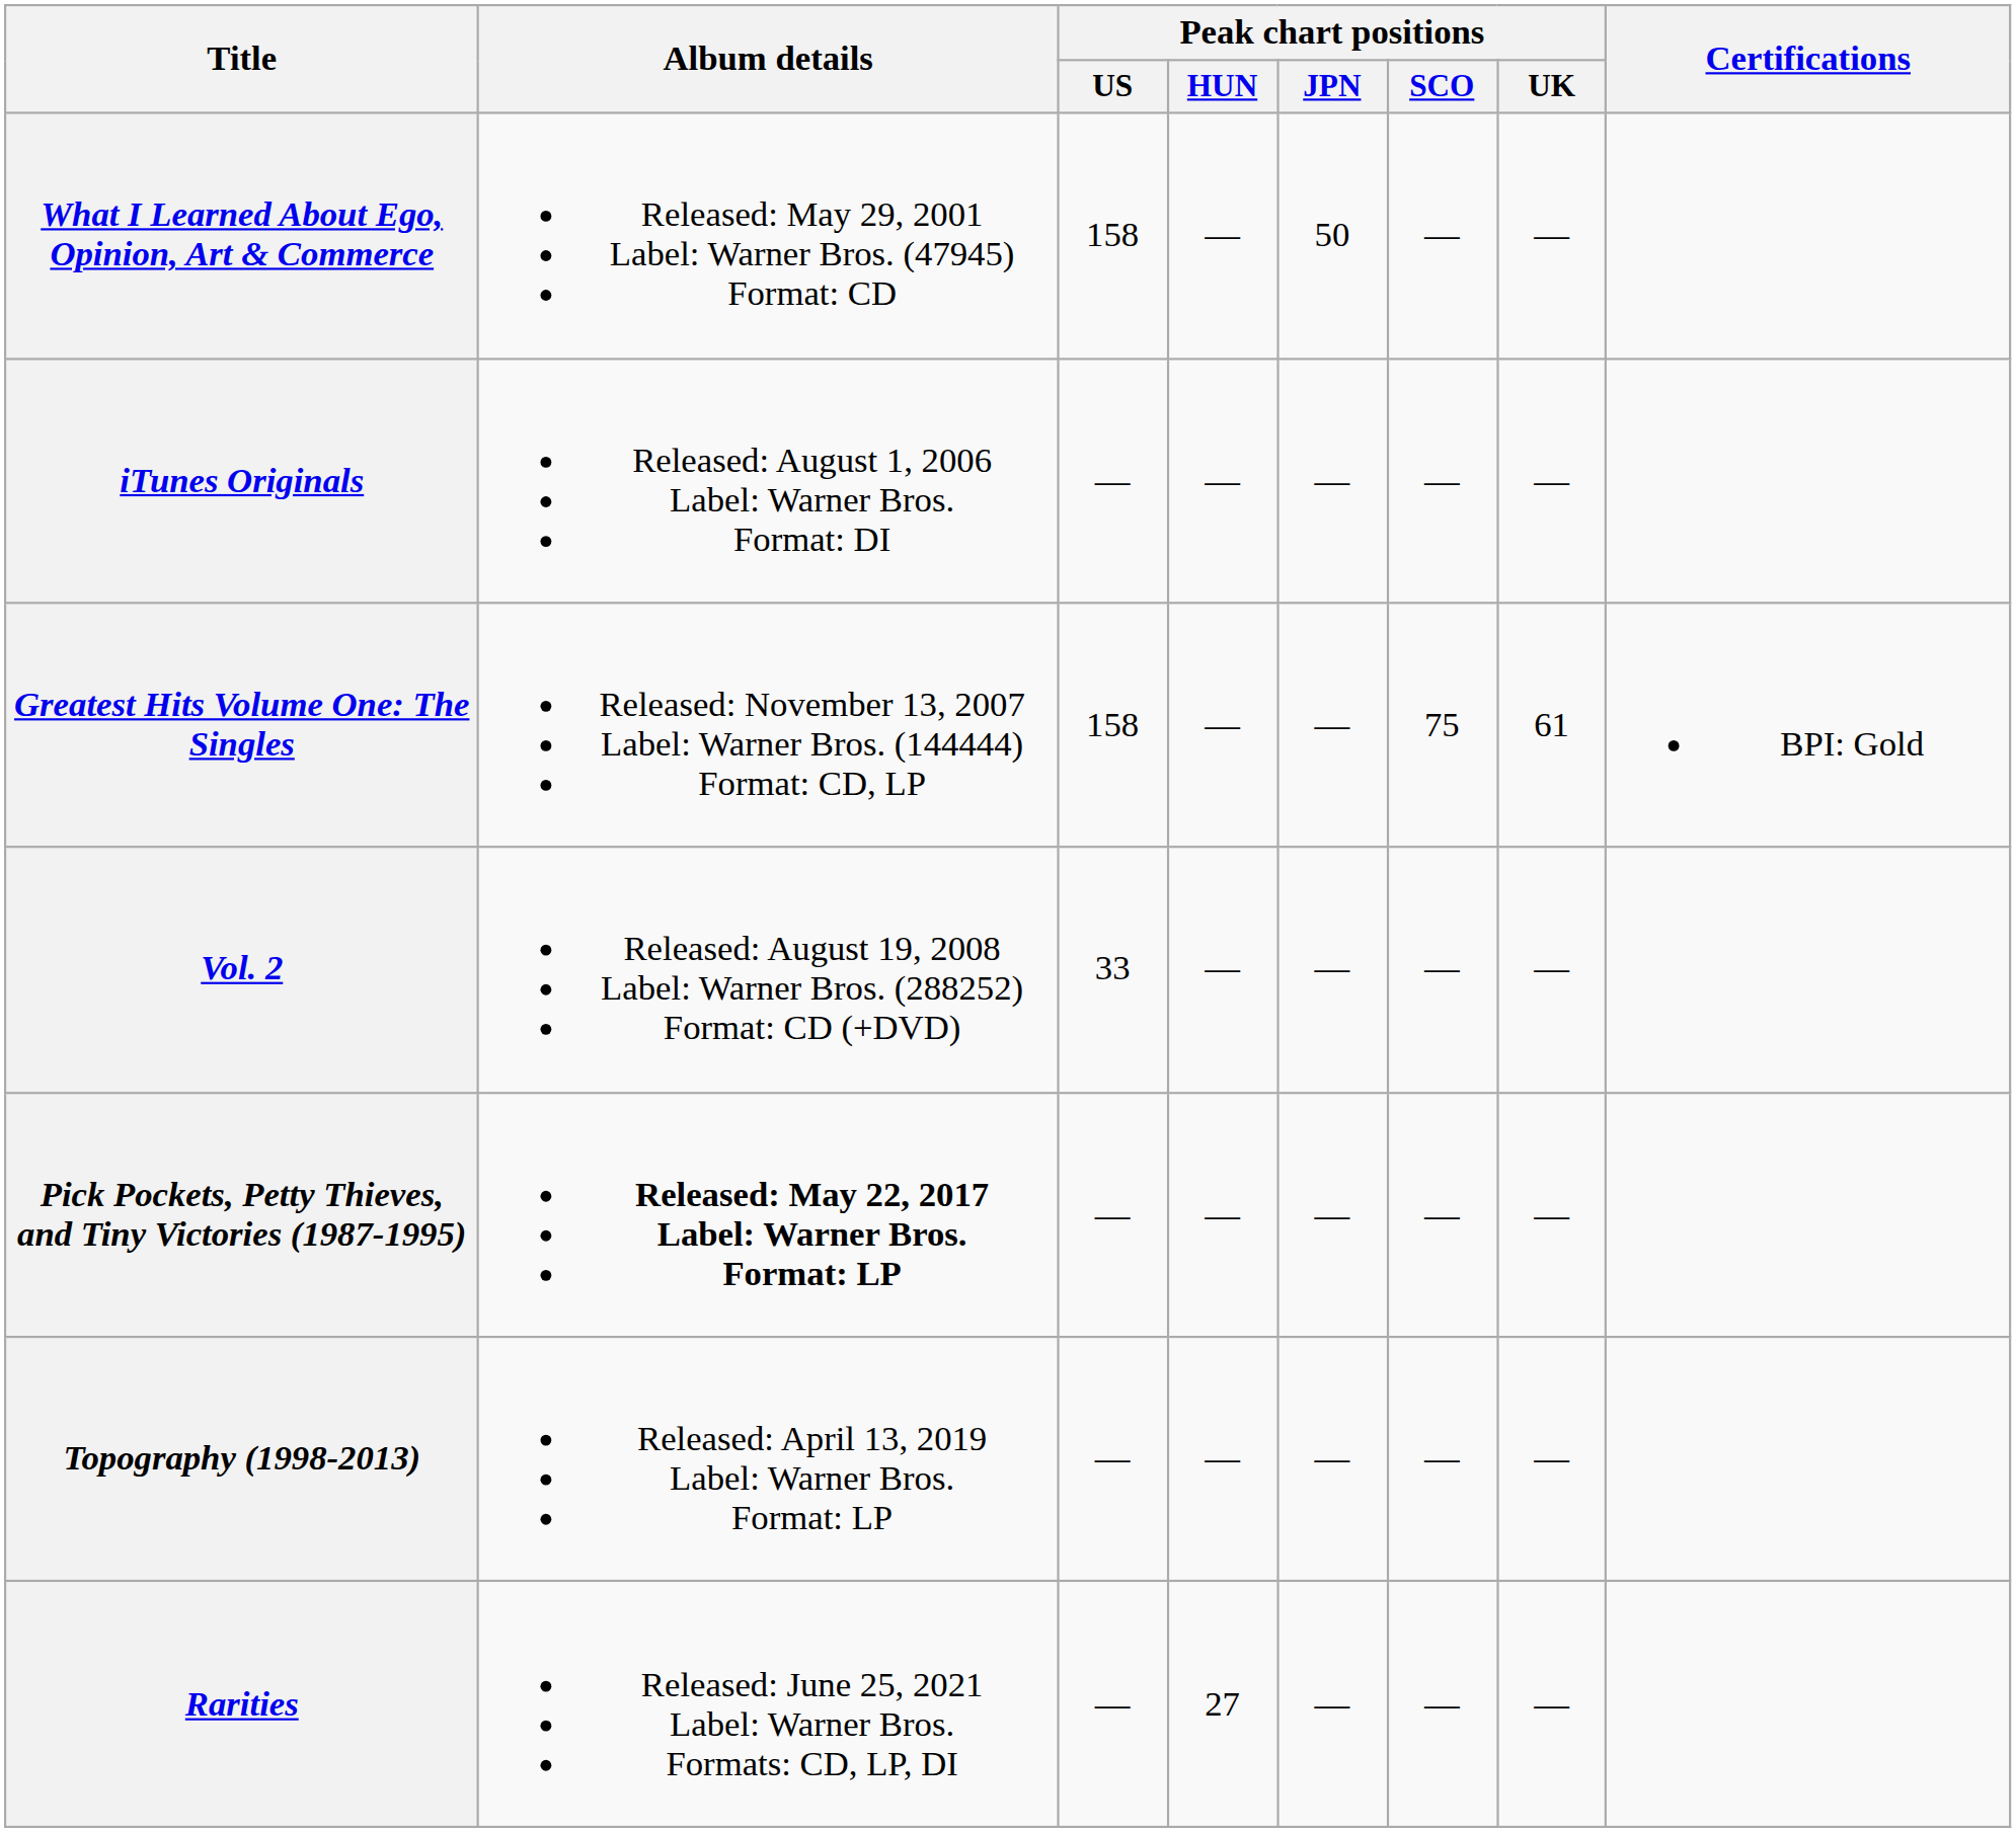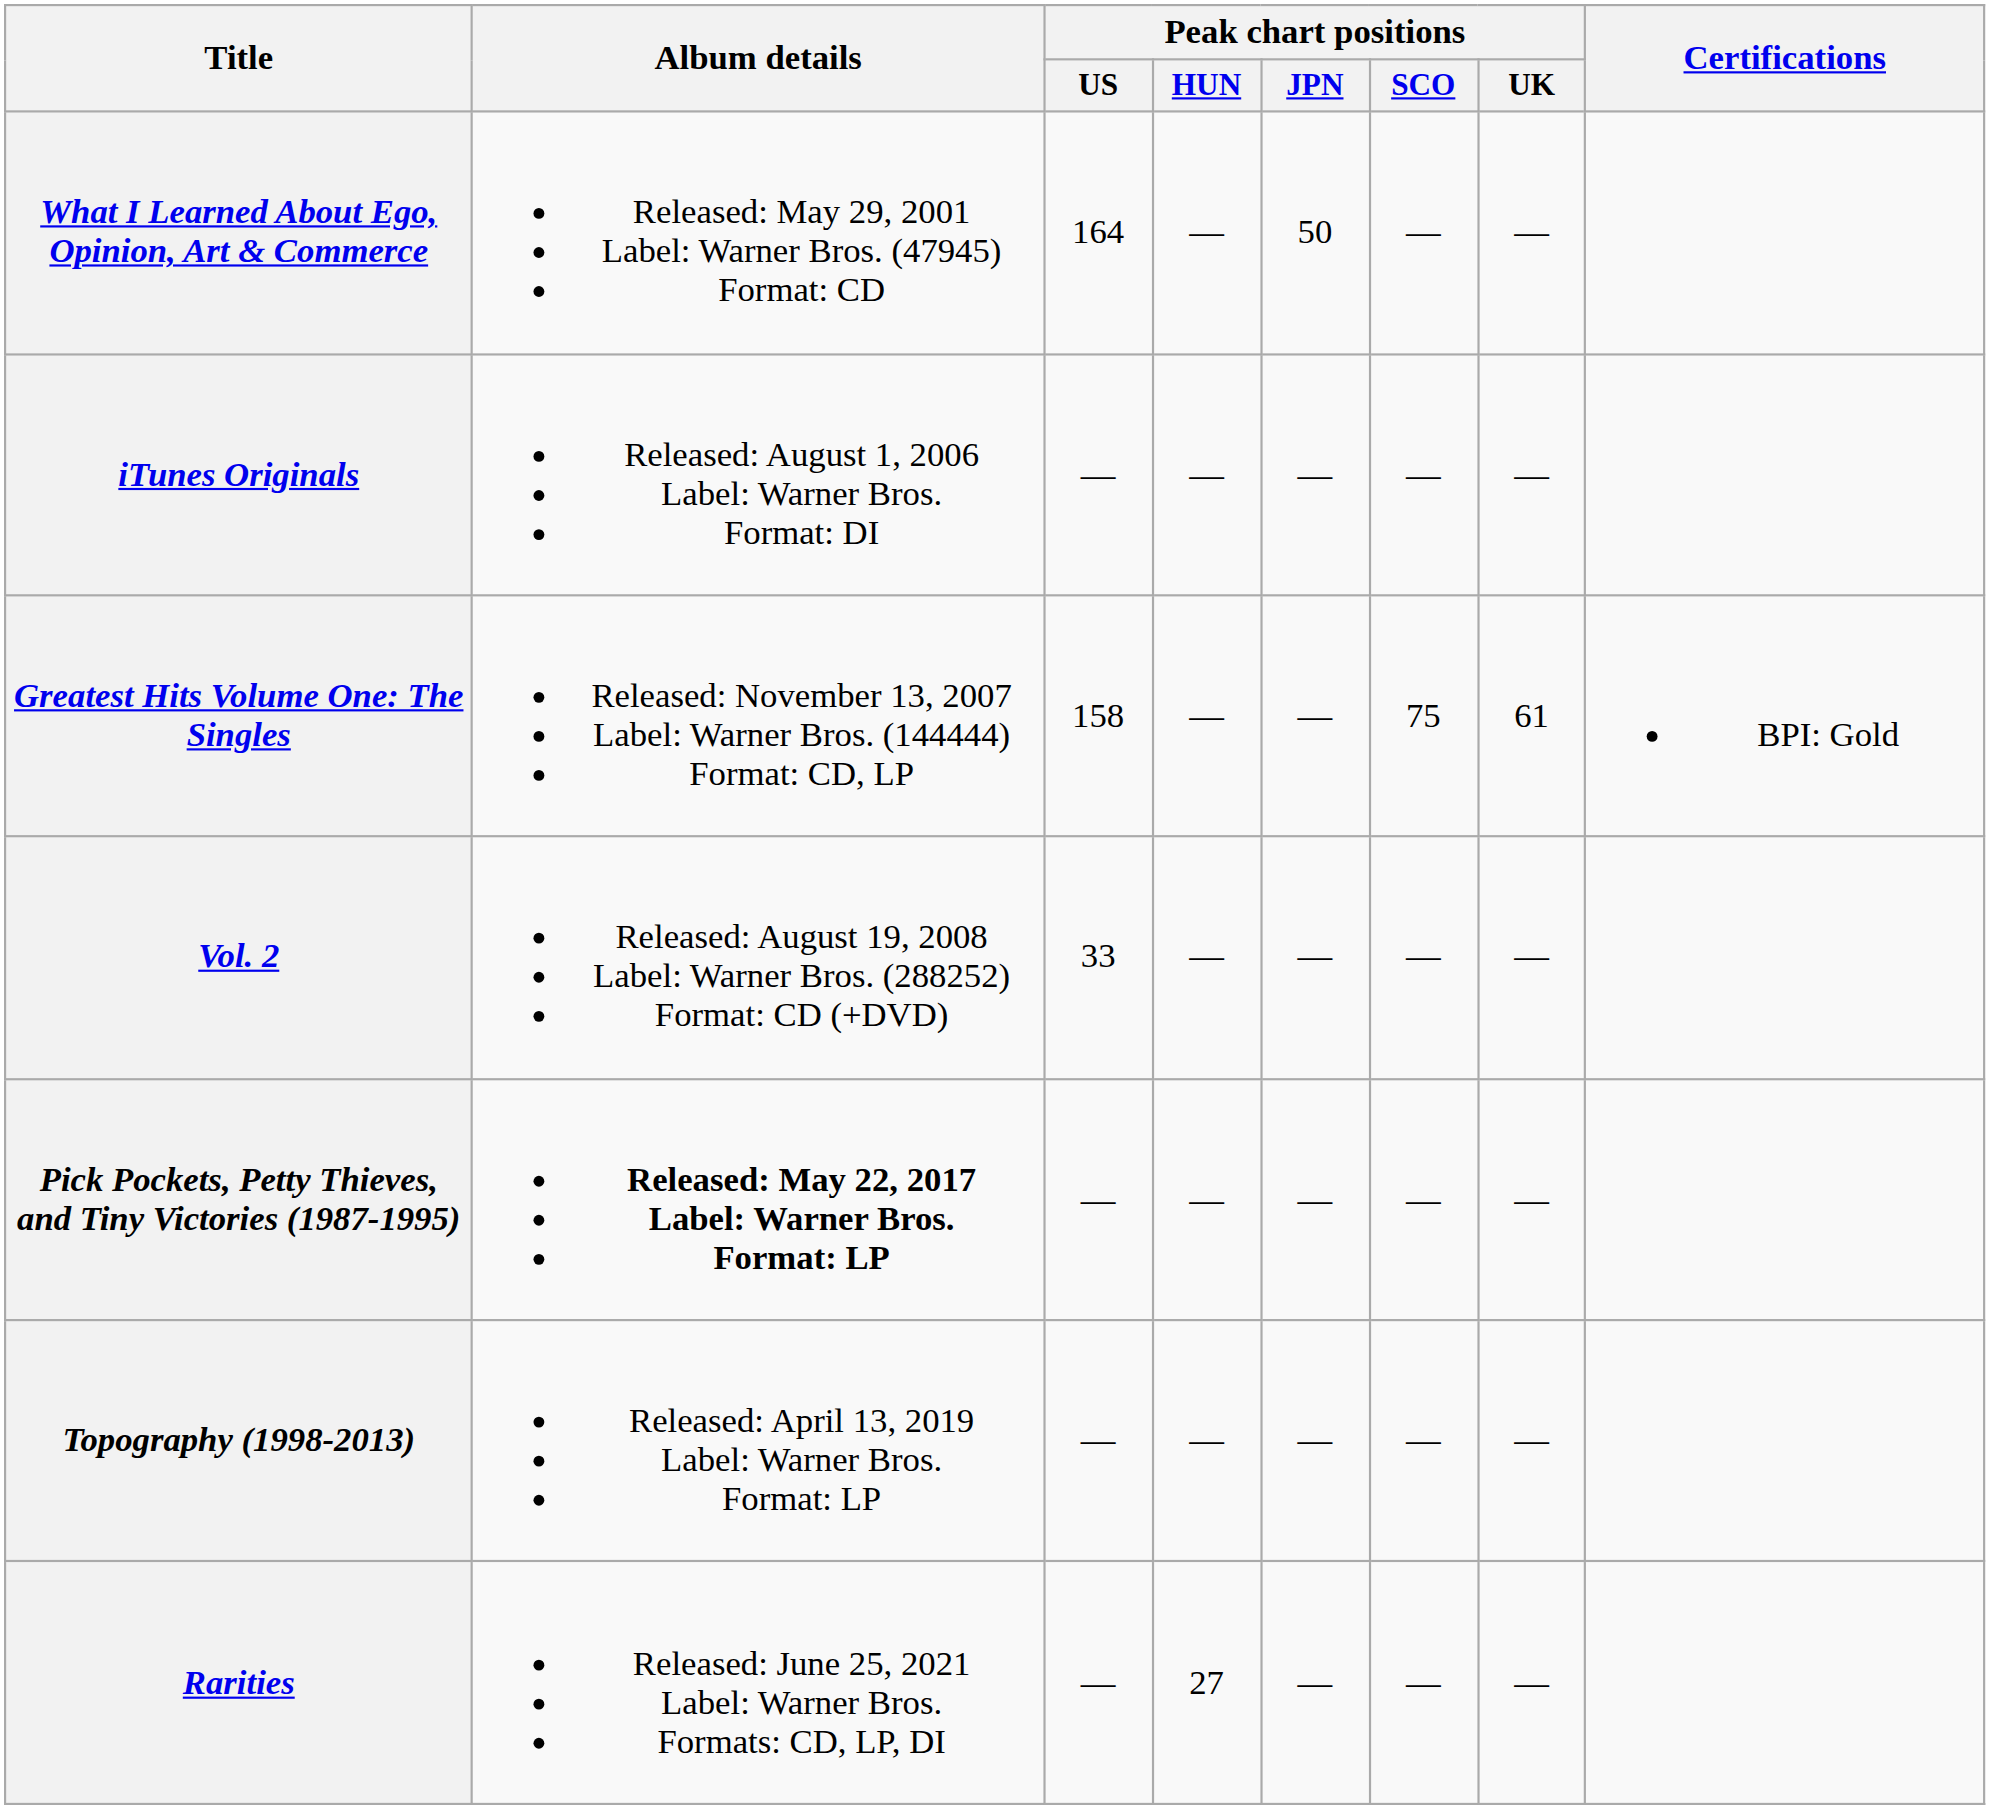 <table class="wikitable plainrowheaders" style="text-align:center;">
 <tr>
 <th scope="col" rowspan="2" style="width:13em;">Title</th>
 <th scope="col" rowspan="2" style="width:16em;">Album details</th>
 <th scope="col" colspan="5">Peak chart positions</th>
 <th scope="col" rowspan="2" style="width:11em;"><a href='#'>Certifications</a></th>
 </tr>
 <tr>
 <th scope="col" style="width:3em;font-size:90%;">US<br></th>
 <th scope="col" style="width:3em;font-size:90%;"><a href='#'>HUN</a><br></th>
 <th scope="col" style="width:3em;font-size:90%;"><a href='#'>JPN</a><br></th>
 <th scope="col" style="width:3em;font-size:90%;"><a href='#'>SCO</a><br></th>
 <th scope="col" style="width:3em;font-size:90%;">UK<br></th>
 </tr>
 <tr>
 <th scope="row"><em><a href='#'>What I Learned About Ego, Opinion, Art & Commerce</a></em></th>
 <td><br><ul><li>Released: May 29, 2001</li><li>Label: Warner Bros. (47945)</li><li>Format: CD</li></ul></td>
-<td>158</td>
+<td>164</td>
 <td>—</td>
 <td>50</td>
 <td>—</td>
 <td>—</td>
 <td></td>
 </tr>
 <tr>
 <th scope="row"><em><a href='#'>iTunes Originals</a></em></th>
 <td><br><ul><li>Released: August 1, 2006</li><li>Label: Warner Bros.</li><li>Format: DI</li></ul></td>
 <td>—</td>
 <td>—</td>
 <td>—</td>
 <td>—</td>
 <td>—</td>
 <td></td>
 </tr>
 <tr>
 <th scope="row"><em><a href='#'>Greatest Hits Volume One: The Singles</a></em></th>
 <td><br><ul><li>Released: November 13, 2007</li><li>Label: Warner Bros. (144444)</li><li>Format: CD, LP</li></ul></td>
 <td>158</td>
 <td>—</td>
 <td>—</td>
 <td>75</td>
 <td>61</td>
 <td><br><ul><li>BPI: Gold</li></ul></td>
 </tr>
 <tr>
 <th scope="row"><em><a href='#'>Vol. 2</a></em></th>
 <td><br><ul><li>Released: August 19, 2008</li><li>Label: Warner Bros. (288252)</li><li>Format: CD (+DVD)</li></ul></td>
 <td>33</td>
 <td>—</td>
 <td>—</td>
 <td>—</td>
 <td>—</td>
 <td></td>
 </tr>
 <tr>
 <th scope="row"><em>Pick Pockets, Petty Thieves, and Tiny Victories (1987-1995)</em></th>
 <td><strong><br><ul><li>Released: May 22, 2017</li><li>Label: Warner Bros.</li><li>Format: LP</li></ul></strong></td>
 <td>—</td>
 <td>—</td>
 <td>—</td>
 <td>—</td>
 <td>—</td>
 <td></td>
 </tr>
 <tr>
 <th scope="row"><em>Topography (1998-2013)</em></th>
 <td><br><ul><li>Released: April 13, 2019</li><li>Label: Warner Bros.</li><li>Format: LP</li></ul></td>
 <td>—</td>
 <td>—</td>
 <td>—</td>
 <td>—</td>
 <td>—</td>
 <td></td>
 </tr>
 <tr>
 <th scope="row"><em><a href='#'>Rarities</a></em></th>
 <td><br><ul><li>Released: June 25, 2021</li><li>Label: Warner Bros.</li><li>Formats: CD, LP, DI</li></ul></td>
 <td>—</td>
 <td>27</td>
 <td>—</td>
 <td>—</td>
 <td>—</td>
 <td></td>
 </tr>
 <tr>
 </tr>
 </table>
